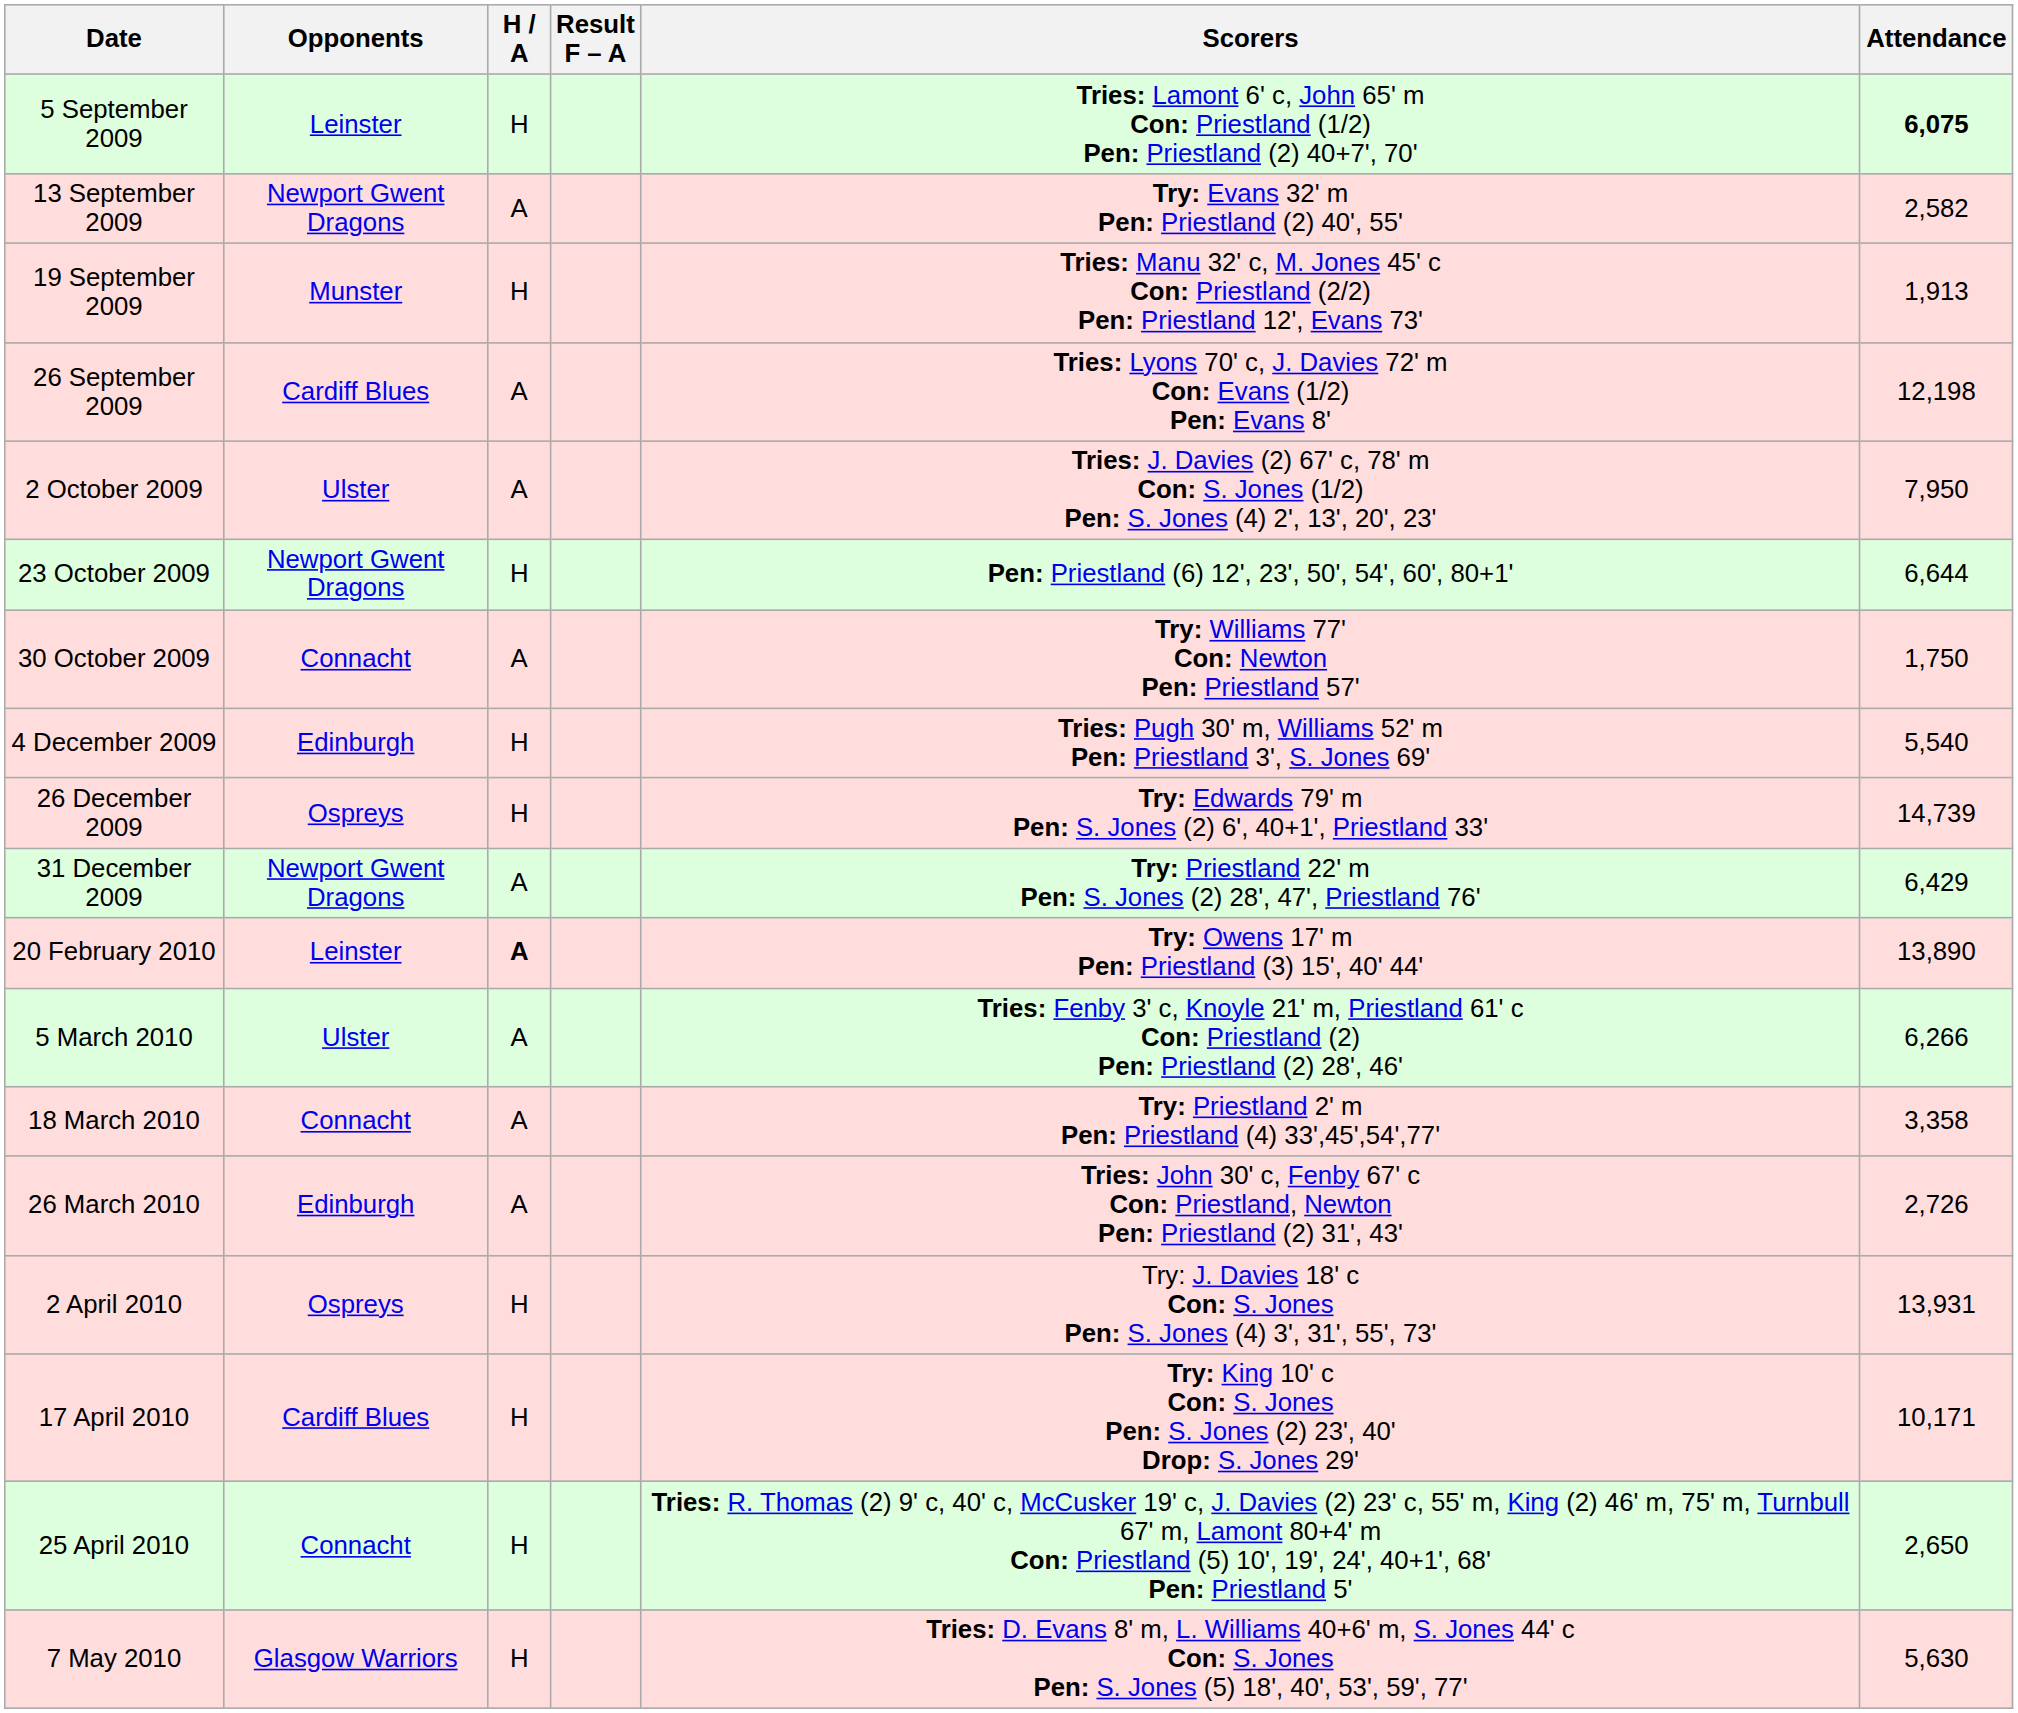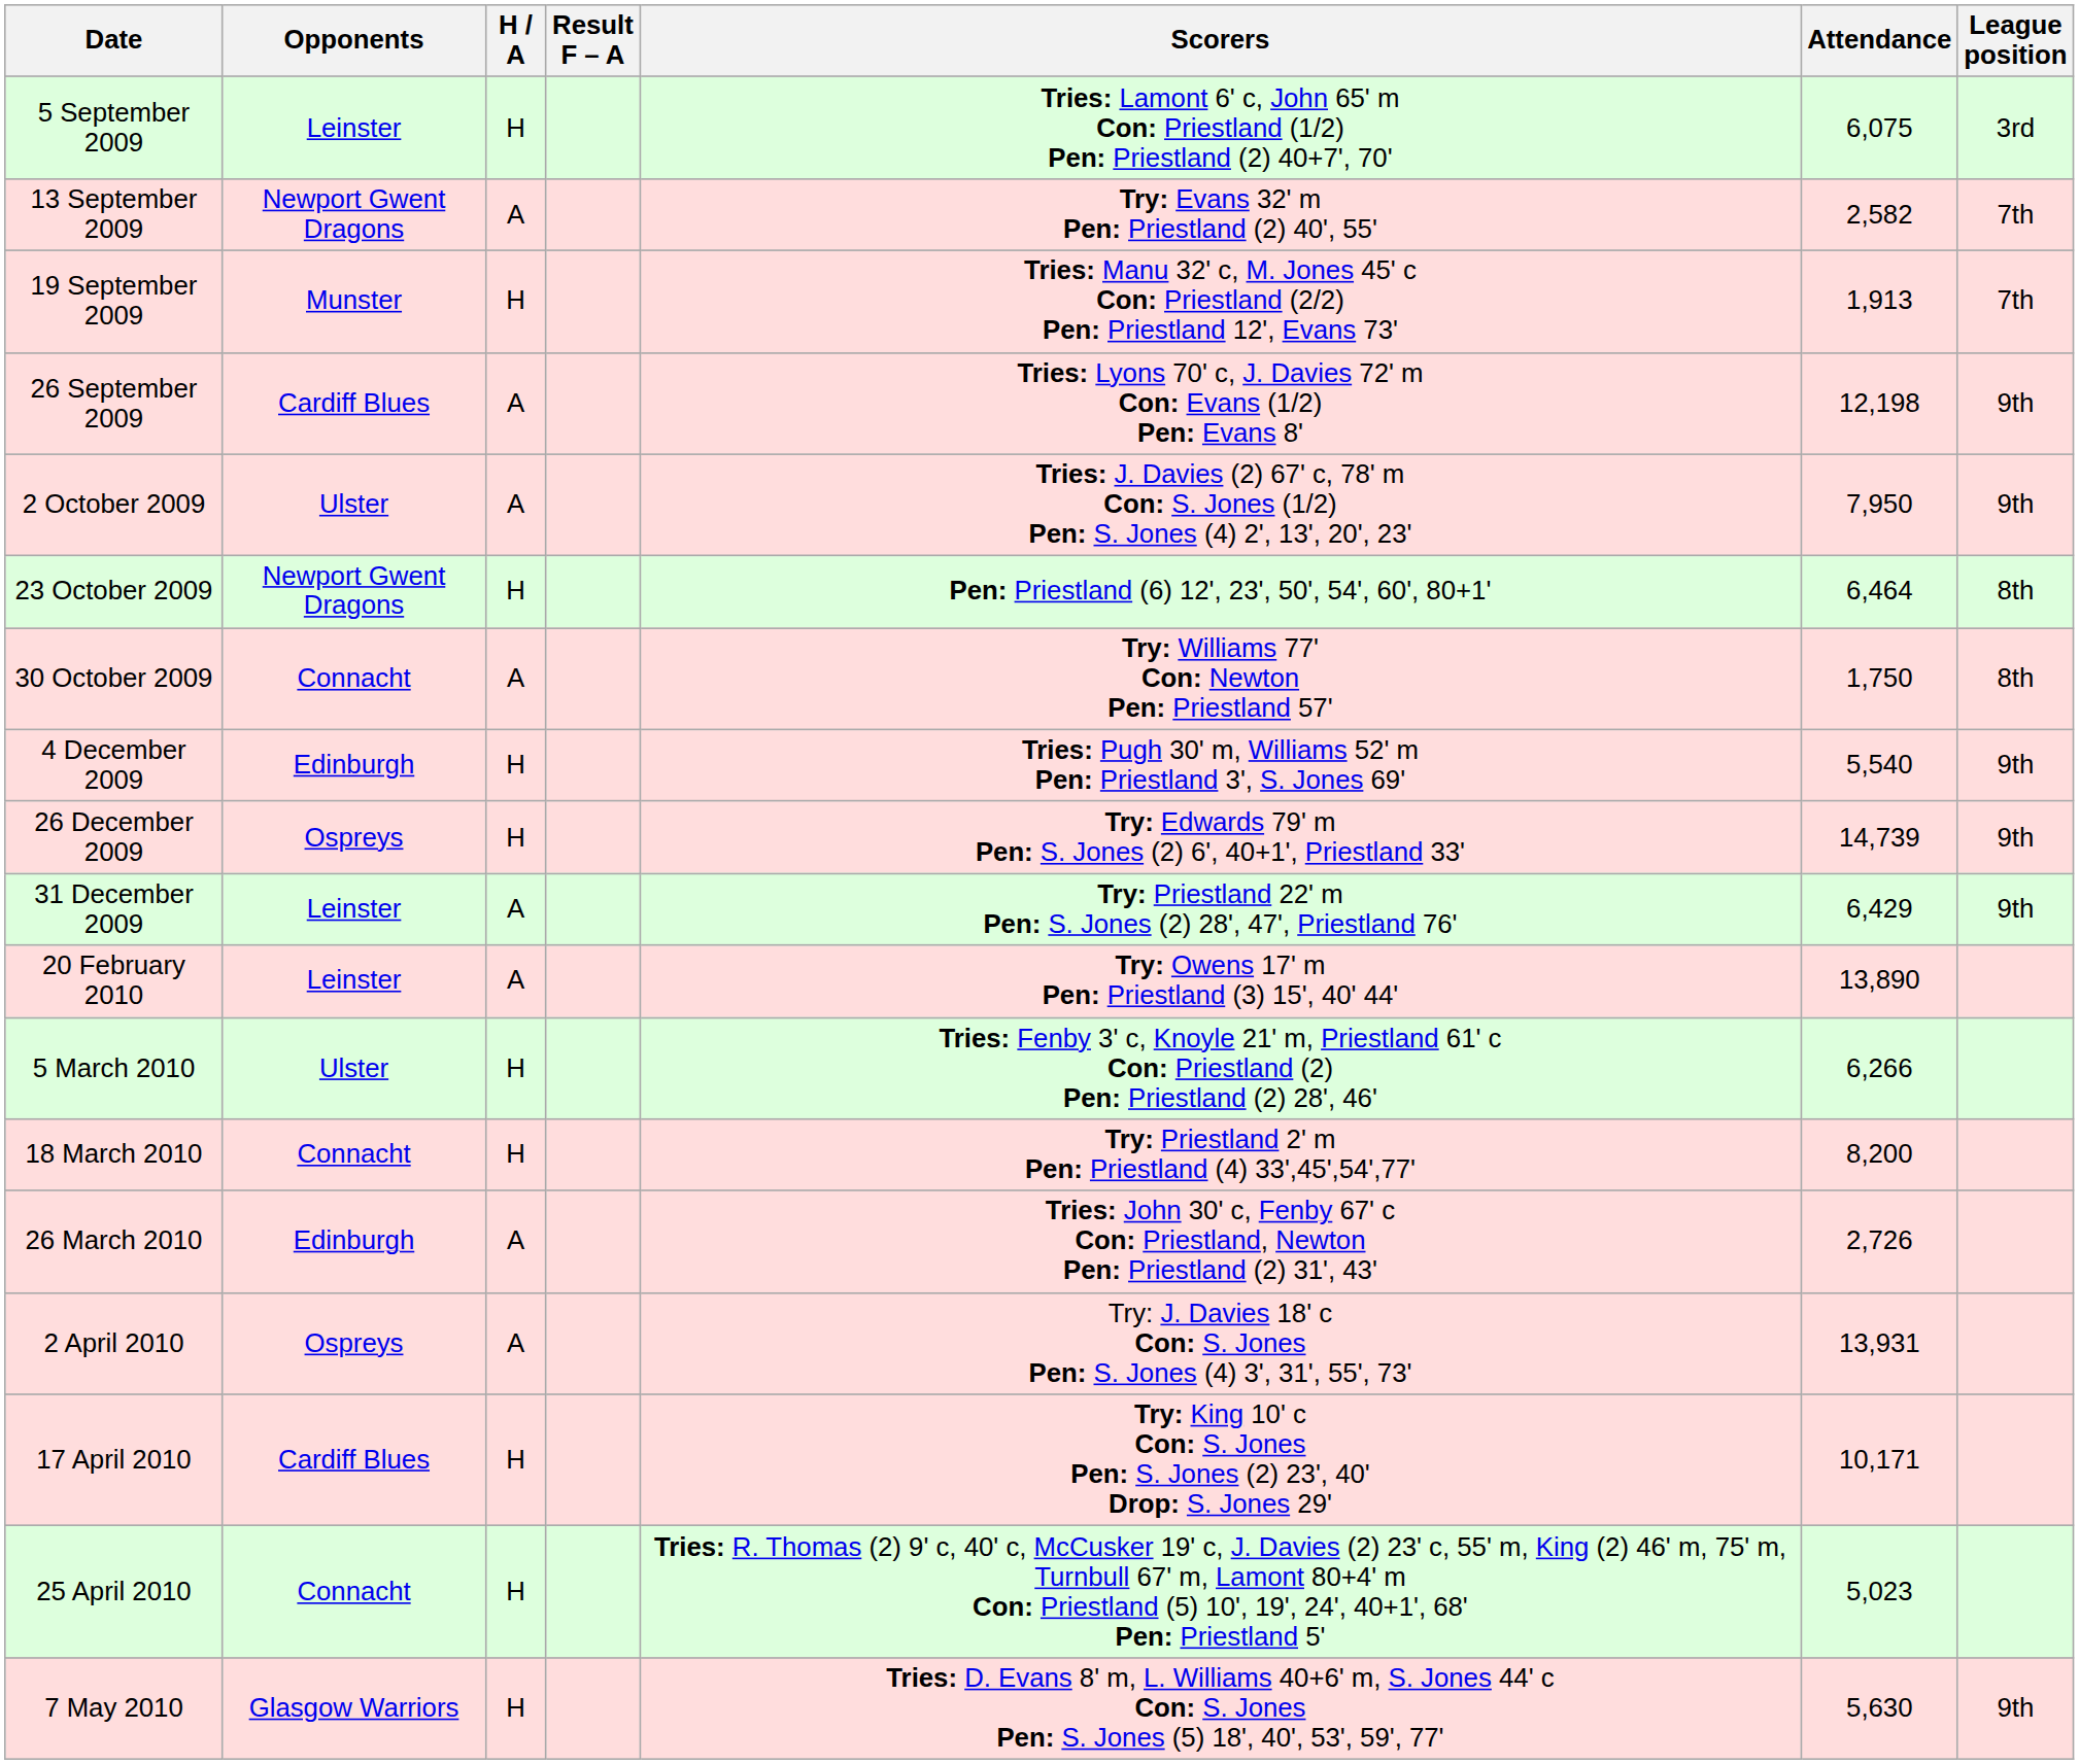 <table class="wikitable" style="text-align:center">
 <tr>
 <th>Date</th>
 <th>Opponents</th>
 <th>H / A</th>
 <th>Result<br>F – A</th>
 <th>Scorers</th>
 <th>Attendance</th>
+<th>League<br>position</th>
 </tr>
 <tr bgcolor="#ddffdd">
 <td>5 September 2009</td>
 <td><a href='#'>Leinster</a></td>
 <td>H</td>
 <td></td>
 <td><strong>Tries:</strong> <a href='#'>Lamont</a> 6' c, <a href='#'>John</a> 65' m<br><strong>Con:</strong> <a href='#'>Priestland</a> (1/2)<br><strong>Pen:</strong> <a href='#'>Priestland</a> (2) 40+7', 70'</td>
-<td><strong>6,075</strong></td>
+<td>6,075</td>
+<td>3rd</td>
 </tr>
 <tr bgcolor="#ffdddd">
 <td>13 September 2009</td>
 <td><a href='#'>Newport Gwent Dragons</a></td>
 <td>A</td>
 <td></td>
 <td><strong>Try:</strong> <a href='#'>Evans</a> 32' m<br><strong>Pen:</strong> <a href='#'>Priestland</a> (2) 40', 55'</td>
 <td>2,582</td>
+<td>7th</td>
 </tr>
 <tr bgcolor="#ffdddd">
 <td>19 September 2009</td>
 <td><a href='#'>Munster</a></td>
 <td>H</td>
 <td></td>
 <td><strong>Tries:</strong> <a href='#'>Manu</a> 32' c, <a href='#'>M. Jones</a> 45' c<br><strong>Con:</strong> <a href='#'>Priestland</a> (2/2)<br><strong>Pen:</strong> <a href='#'>Priestland</a> 12', <a href='#'>Evans</a> 73'</td>
 <td>1,913</td>
+<td>7th</td>
 </tr>
 <tr bgcolor="#ffdddd">
 <td>26 September 2009</td>
 <td><a href='#'>Cardiff Blues</a></td>
 <td>A</td>
 <td></td>
 <td><strong>Tries:</strong> <a href='#'>Lyons</a> 70' c, <a href='#'>J. Davies</a> 72' m<br><strong>Con:</strong> <a href='#'>Evans</a> (1/2)<br><strong>Pen:</strong> <a href='#'>Evans</a> 8'</td>
 <td>12,198</td>
+<td>9th</td>
 </tr>
 <tr bgcolor="#ffdddd">
 <td>2 October 2009</td>
 <td><a href='#'>Ulster</a></td>
 <td>A</td>
 <td></td>
 <td><strong>Tries:</strong> <a href='#'>J. Davies</a> (2) 67' c, 78' m<br><strong>Con:</strong> <a href='#'>S. Jones</a> (1/2)<br><strong>Pen:</strong> <a href='#'>S. Jones</a> (4) 2', 13', 20', 23'</td>
 <td>7,950</td>
+<td>9th</td>
 </tr>
 <tr bgcolor="#ddffdd">
 <td>23 October 2009</td>
 <td><a href='#'>Newport Gwent Dragons</a></td>
 <td>H</td>
 <td></td>
 <td><strong>Pen:</strong> <a href='#'>Priestland</a> (6) 12', 23', 50', 54', 60', 80+1'</td>
-<td>6,644</td>
+<td>6,464</td>
+<td>8th</td>
 </tr>
 <tr bgcolor="#ffdddd">
 <td>30 October 2009</td>
 <td><a href='#'>Connacht</a></td>
 <td>A</td>
 <td></td>
 <td><strong>Try:</strong> <a href='#'>Williams</a> 77'<br><strong>Con:</strong> <a href='#'>Newton</a><br><strong>Pen:</strong> <a href='#'>Priestland</a> 57'</td>
 <td>1,750</td>
+<td>8th</td>
 </tr>
 <tr bgcolor="#ffdddd">
 <td>4 December 2009</td>
 <td><a href='#'>Edinburgh</a></td>
 <td>H</td>
 <td></td>
 <td><strong>Tries:</strong> <a href='#'>Pugh</a> 30' m, <a href='#'>Williams</a> 52' m<br><strong>Pen:</strong> <a href='#'>Priestland</a> 3', <a href='#'>S. Jones</a> 69'</td>
 <td>5,540</td>
+<td>9th</td>
 </tr>
 <tr bgcolor="#ffdddd">
 <td>26 December 2009</td>
 <td><a href='#'>Ospreys</a></td>
 <td>H</td>
 <td></td>
 <td><strong>Try:</strong> <a href='#'>Edwards</a> 79' m<br><strong>Pen:</strong> <a href='#'>S. Jones</a> (2) 6', 40+1', <a href='#'>Priestland</a> 33'</td>
 <td>14,739</td>
+<td>9th</td>
 </tr>
 <tr bgcolor="#ddffdd">
 <td>31 December 2009</td>
-<td><a href='#'>Newport Gwent Dragons</a></td>
+<td><a href='#'>Leinster</a></td>
 <td>A</td>
 <td></td>
 <td><strong>Try:</strong> <a href='#'>Priestland</a> 22' m<br><strong>Pen:</strong> <a href='#'>S. Jones</a> (2) 28', 47', <a href='#'>Priestland</a> 76'</td>
 <td>6,429</td>
+<td>9th</td>
 </tr>
 <tr bgcolor="#ffdddd">
 <td>20 February 2010</td>
 <td><a href='#'>Leinster</a></td>
-<td><strong>A</strong></td>
+<td>A</td>
 <td></td>
 <td><strong>Try:</strong> <a href='#'>Owens</a> 17' m<br><strong>Pen:</strong> <a href='#'>Priestland</a> (3) 15', 40' 44'</td>
 <td>13,890</td>
+<td></td>
 </tr>
 <tr bgcolor="#ddffdd">
 <td>5 March 2010</td>
 <td><a href='#'>Ulster</a></td>
-<td>A</td>
+<td>H</td>
 <td></td>
 <td><strong>Tries:</strong> <a href='#'>Fenby</a> 3' c, <a href='#'>Knoyle</a> 21' m, <a href='#'>Priestland</a> 61' c<br><strong>Con:</strong> <a href='#'>Priestland</a> (2)<br><strong>Pen:</strong> <a href='#'>Priestland</a> (2) 28', 46'</td>
 <td>6,266</td>
+<td></td>
 </tr>
 <tr bgcolor="ffdddd">
 <td>18 March 2010</td>
 <td><a href='#'>Connacht</a></td>
-<td>A</td>
+<td>H</td>
 <td></td>
 <td><strong>Try:</strong> <a href='#'>Priestland</a> 2' m<br><strong>Pen:</strong> <a href='#'>Priestland</a> (4) 33',45',54',77'</td>
-<td>3,358</td>
+<td>8,200</td>
+<td></td>
 </tr>
 <tr bgcolor="ffdddd">
 <td>26 March 2010</td>
 <td><a href='#'>Edinburgh</a></td>
 <td>A</td>
 <td></td>
 <td><strong>Tries:</strong> <a href='#'>John</a> 30' c, <a href='#'>Fenby</a> 67' c<br><strong>Con:</strong> <a href='#'>Priestland</a>, <a href='#'>Newton</a><br><strong>Pen:</strong> <a href='#'>Priestland</a> (2) 31', 43'</td>
 <td>2,726</td>
+<td></td>
 </tr>
 <tr bgcolor="ffdddd">
 <td>2 April 2010</td>
 <td><a href='#'>Ospreys</a></td>
-<td>H</td>
+<td>A</td>
 <td></td>
 <td>Try: <a href='#'>J. Davies</a> 18' c<br><strong>Con:</strong> <a href='#'>S. Jones</a><br><strong>Pen:</strong> <a href='#'>S. Jones</a> (4) 3', 31', 55', 73'</td>
 <td>13,931</td>
+<td></td>
 </tr>
 <tr bgcolor="ffdddd">
 <td>17 April 2010</td>
 <td><a href='#'>Cardiff Blues</a></td>
 <td>H</td>
 <td></td>
 <td><strong>Try:</strong> <a href='#'>King</a> 10' c<br><strong>Con:</strong> <a href='#'>S. Jones</a><br><strong>Pen:</strong> <a href='#'>S. Jones</a> (2) 23', 40'<br><strong>Drop:</strong> <a href='#'>S. Jones</a> 29'</td>
 <td>10,171</td>
+<td></td>
 </tr>
 <tr bgcolor="ddffdd">
 <td>25 April 2010</td>
 <td><a href='#'>Connacht</a></td>
 <td>H</td>
 <td></td>
 <td><strong>Tries:</strong> <a href='#'>R. Thomas</a> (2) 9' c, 40' c, <a href='#'>McCusker</a> 19' c, <a href='#'>J. Davies</a> (2) 23' c, 55' m, <a href='#'>King</a> (2) 46' m, 75' m, <a href='#'>Turnbull</a> 67' m, <a href='#'>Lamont</a> 80+4' m<br><strong>Con:</strong> <a href='#'>Priestland</a> (5) 10', 19', 24', 40+1', 68'<br><strong>Pen:</strong> <a href='#'>Priestland</a> 5'</td>
-<td>2,650</td>
+<td>5,023</td>
+<td></td>
 </tr>
 <tr bgcolor="ffdddd">
 <td>7 May 2010</td>
 <td><a href='#'>Glasgow Warriors</a></td>
 <td>H</td>
 <td></td>
 <td><strong>Tries:</strong> <a href='#'>D. Evans</a> 8' m, <a href='#'>L. Williams</a> 40+6' m, <a href='#'>S. Jones</a> 44' c<br><strong>Con:</strong> <a href='#'>S. Jones</a><br><strong>Pen:</strong> <a href='#'>S. Jones</a> (5) 18', 40', 53', 59', 77'</td>
 <td>5,630</td>
+<td>9th</td>
 </tr>
 </table>
